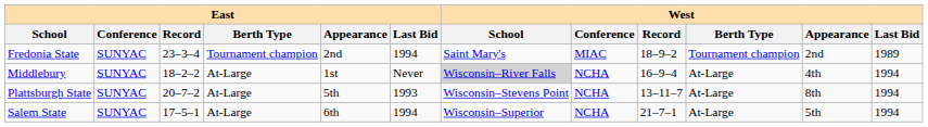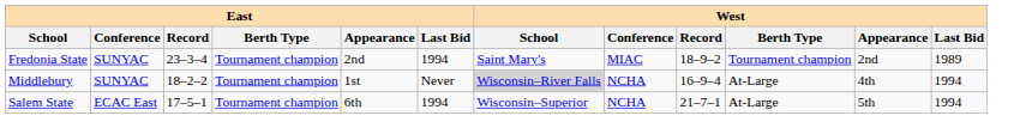 <table class="wikitable">
 <tr>
 <th colspan="6" style="background:#ffdead;">East</th>
 <th colspan="6" style="background:#ffdead;">West</th>
 </tr>
 <tr>
 <th>School</th>
 <th>Conference</th>
 <th>Record</th>
 <th>Berth Type</th>
 <th>Appearance</th>
 <th>Last Bid</th>
 <th>School</th>
 <th>Conference</th>
 <th>Record</th>
 <th>Berth Type</th>
 <th>Appearance</th>
 <th>Last Bid</th>
 </tr>
 <tr>
 <td><a href='#'>Fredonia State</a></td>
 <td><a href='#'>SUNYAC</a></td>
 <td>23–3–4</td>
 <td><a href='#'>Tournament champion</a></td>
 <td>2nd</td>
 <td>1994</td>
 <td><a href='#'>Saint Mary's</a></td>
 <td><a href='#'>MIAC</a></td>
 <td>18–9–2</td>
 <td><a href='#'>Tournament champion</a></td>
 <td>2nd</td>
 <td>1989</td>
 </tr>
 <tr>
 <td><a href='#'>Middlebury</a></td>
 <td><a href='#'>SUNYAC</a></td>
 <td>18–2–2</td>
-<td>At-Large</td>
+<td><a href='#'>Tournament champion</a></td>
 <td>1st</td>
 <td>Never</td>
 <td style="background: lightgrey;"><a href='#'>Wisconsin–River Falls</a></td>
 <td><a href='#'>NCHA</a></td>
 <td>16–9–4</td>
 <td>At-Large</td>
 <td>4th</td>
 <td>1994</td>
 </tr>
 <tr>
-<td><a href='#'>Plattsburgh State</a></td>
-<td><a href='#'>SUNYAC</a></td>
-<td>20–7–2</td>
-<td>At-Large</td>
-<td>5th</td>
-<td>1993</td>
-<td><a href='#'>Wisconsin–Stevens Point</a></td>
-<td><a href='#'>NCHA</a></td>
-<td>13–11–7</td>
-<td>At-Large</td>
-<td>8th</td>
-<td>1994</td>
-</tr>
-<tr>
 <td><a href='#'>Salem State</a></td>
-<td><a href='#'>SUNYAC</a></td>
+<td><a href='#'>ECAC East</a></td>
 <td>17–5–1</td>
-<td>At-Large</td>
+<td><a href='#'>Tournament champion</a></td>
 <td>6th</td>
 <td>1994</td>
 <td><a href='#'>Wisconsin–Superior</a></td>
 <td><a href='#'>NCHA</a></td>
 <td>21–7–1</td>
 <td>At-Large</td>
 <td>5th</td>
 <td>1994</td>
 </tr>
 </table>
